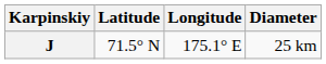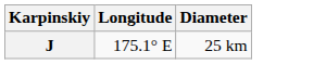 <table class="wikitable" style="text-align: right;">
 <tr>
 <th scope="col">Karpinskiy</th>
-<th scope="col">Latitude</th>
 <th scope="col">Longitude</th>
 <th scope="col">Diameter</th>
 </tr>
 <tr>
 <th scope="row">J</th>
-<td>71.5° N</td>
 <td>175.1° E</td>
 <td>25 km</td>
 </tr>
 </table>
